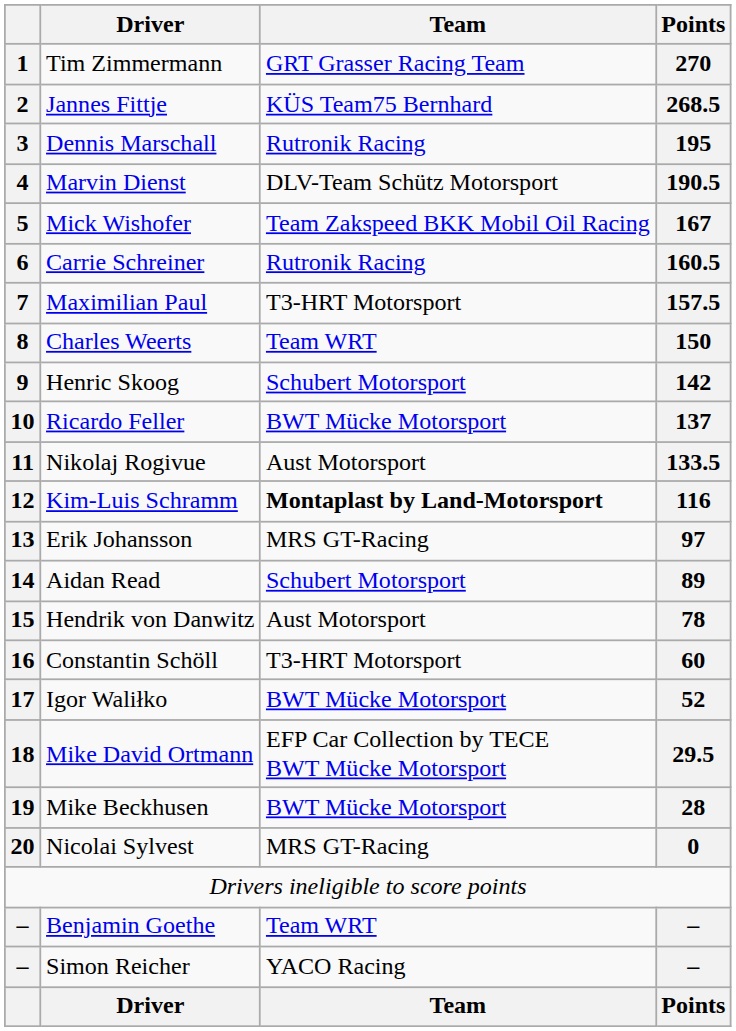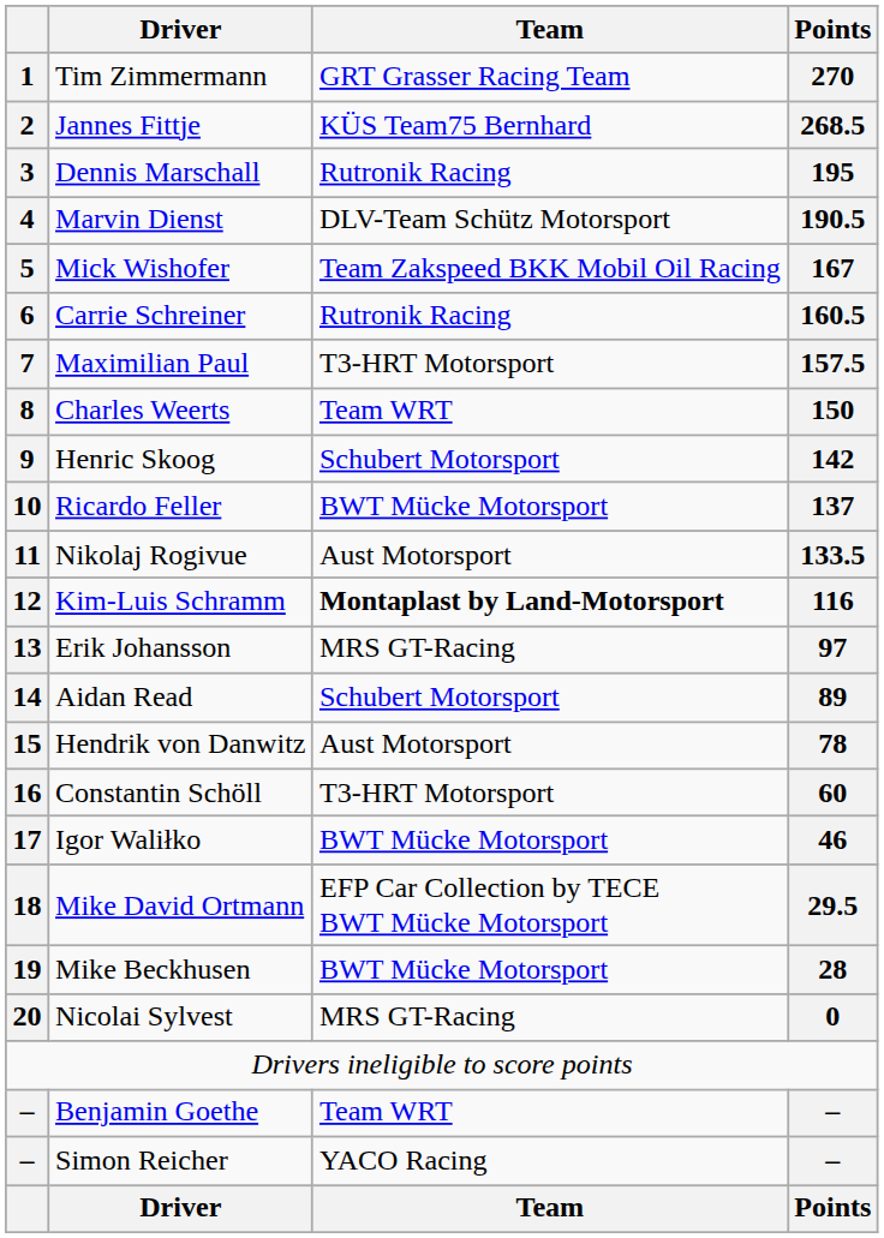 <table class="wikitable" style="font-size: 85%; text-align:center;">
 <tr>
 <th></th>
 <th>Driver</th>
 <th>Team</th>
 <th>Points</th>
 </tr>
 <tr>
 <th>1</th>
 <td align=left> Tim Zimmermann</td>
 <td align=left> <a href='#'>GRT Grasser Racing Team</a></td>
 <th>270</th>
 </tr>
 <tr>
 <th>2</th>
 <td align=left> <a href='#'>Jannes Fittje</a></td>
 <td align=left> <a href='#'>KÜS Team75 Bernhard</a></td>
 <th>268.5</th>
 </tr>
 <tr>
 <th>3</th>
 <td align=left> <a href='#'>Dennis Marschall</a></td>
 <td align=left> <a href='#'>Rutronik Racing</a></td>
 <th>195</th>
 </tr>
 <tr>
 <th>4</th>
 <td align=left> <a href='#'>Marvin Dienst</a></td>
 <td align=left> DLV-Team Schütz Motorsport</td>
 <th>190.5</th>
 </tr>
 <tr>
 <th>5</th>
 <td align=left> <a href='#'>Mick Wishofer</a></td>
 <td align=left> <a href='#'>Team Zakspeed BKK Mobil Oil Racing</a></td>
 <th>167</th>
 </tr>
 <tr>
 <th>6</th>
 <td align=left> <a href='#'>Carrie Schreiner</a></td>
 <td align=left> <a href='#'>Rutronik Racing</a></td>
 <th>160.5</th>
 </tr>
 <tr>
 <th>7</th>
 <td align=left> <a href='#'>Maximilian Paul</a></td>
 <td align=left> T3-HRT Motorsport</td>
 <th>157.5</th>
 </tr>
 <tr>
 <th>8</th>
 <td align=left> <a href='#'>Charles Weerts</a></td>
 <td align=left> <a href='#'>Team WRT</a></td>
 <th>150</th>
 </tr>
 <tr>
 <th>9</th>
 <td align=left> Henric Skoog</td>
 <td align=left> <a href='#'>Schubert Motorsport</a></td>
 <th>142</th>
 </tr>
 <tr>
 <th>10</th>
 <td align=left> <a href='#'>Ricardo Feller</a></td>
 <td align=left> <a href='#'>BWT Mücke Motorsport</a></td>
 <th>137</th>
 </tr>
 <tr>
 <th>11</th>
 <td align=left> Nikolaj Rogivue</td>
 <td align=left> Aust Motorsport</td>
 <th>133.5</th>
 </tr>
 <tr>
 <th>12</th>
 <td align=left> <a href='#'>Kim-Luis Schramm</a></td>
 <td align=left><strong> Montaplast by Land-Motorsport</strong></td>
 <th>116</th>
 </tr>
 <tr>
 <th>13</th>
 <td align=left> Erik Johansson</td>
 <td align=left> MRS GT-Racing</td>
 <th>97</th>
 </tr>
 <tr>
 <th>14</th>
 <td align=left> Aidan Read</td>
 <td align=left> <a href='#'>Schubert Motorsport</a></td>
 <th>89</th>
 </tr>
 <tr>
 <th>15</th>
 <td align=left> Hendrik von Danwitz</td>
 <td align=left> Aust Motorsport</td>
 <th>78</th>
 </tr>
 <tr>
 <th>16</th>
 <td align=left> Constantin Schöll</td>
 <td align=left> T3-HRT Motorsport</td>
 <th>60</th>
 </tr>
 <tr>
 <th>17</th>
 <td align=left> Igor Waliłko</td>
 <td align=left> <a href='#'>BWT Mücke Motorsport</a></td>
-<th>52</th>
+<th>46</th>
 </tr>
 <tr>
 <th>18</th>
 <td align=left> <a href='#'>Mike David Ortmann</a></td>
 <td align=left> EFP Car Collection by TECE<br> <a href='#'>BWT Mücke Motorsport</a></td>
 <th>29.5</th>
 </tr>
 <tr>
 <th>19</th>
 <td align=left> Mike Beckhusen</td>
 <td align=left> <a href='#'>BWT Mücke Motorsport</a></td>
 <th>28</th>
 </tr>
 <tr>
 <th>20</th>
 <td align=left> Nicolai Sylvest</td>
 <td align=left> MRS GT-Racing</td>
 <th>0</th>
 </tr>
 <tr>
 <td colspan=4 align=center><em>Drivers ineligible to score points</em></td>
 </tr>
 <tr>
 <th>–</th>
 <td align=left> <a href='#'>Benjamin Goethe</a></td>
 <td align=left> <a href='#'>Team WRT</a></td>
 <th>–</th>
 </tr>
 <tr>
 <th>–</th>
 <td align=left> Simon Reicher</td>
 <td align=left> YACO Racing</td>
 <th>–</th>
 </tr>
 <tr>
 <th></th>
 <th>Driver</th>
 <th>Team</th>
 <th>Points</th>
 </tr>
 </table>
